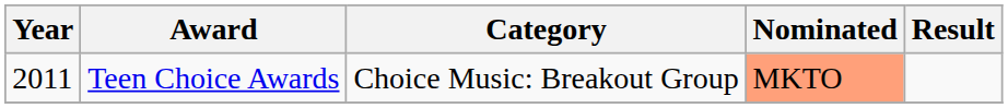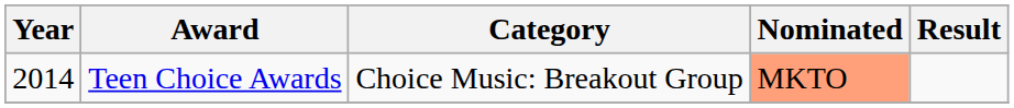 <table class="wikitable">
 <tr>
 <th>Year</th>
 <th>Award</th>
 <th>Category</th>
 <th>Nominated</th>
 <th>Result</th>
 </tr>
 <tr>
-<td>2011</td>
+<td>2014</td>
 <td><a href='#'>Teen Choice Awards</a></td>
 <td>Choice Music: Breakout Group</td>
 <td style="background: lightsalmon;">MKTO</td>
 <td></td>
 </tr>
 <tr>
 </tr>
 </table>
